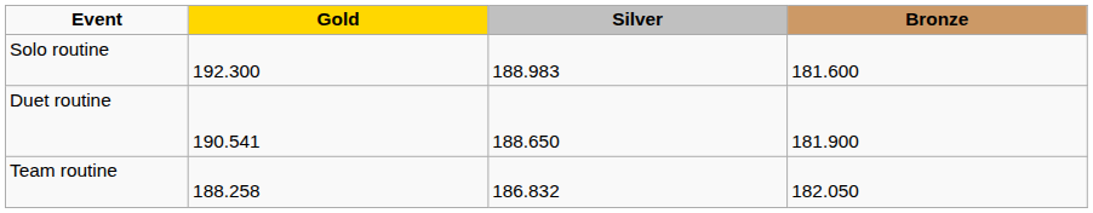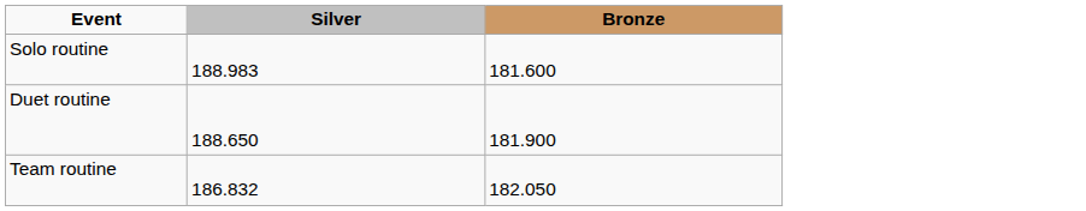 <table class="wikitable" style="text-align:left">
 <tr align="center">
 <td width=150><strong>Event</strong></td>
-<td width=250 bgcolor=gold><strong>Gold</strong></td>
 <td width=250 bgcolor=silver><strong>Silver</strong></td>
 <td width=250 bgcolor=CC9966><strong>Bronze</strong></td>
 </tr>
 <tr valign="top">
 <td>Solo routine<br><div></div></td>
-<td> <br> 192.300</td>
 <td> <br> 188.983</td>
 <td> <br>181.600</td>
 </tr>
 <tr valign="top">
 <td>Duet routine<br><div></div></td>
-<td><br> <br> 190.541</td>
 <td><br> <br> 188.650</td>
 <td><br> <br> 181.900</td>
 </tr>
 <tr valign="top">
 <td>Team routine<br><div></div></td>
-<td> <br> 188.258</td>
 <td> <br> 186.832</td>
 <td> <br> 182.050</td>
 </tr>
 </table>
